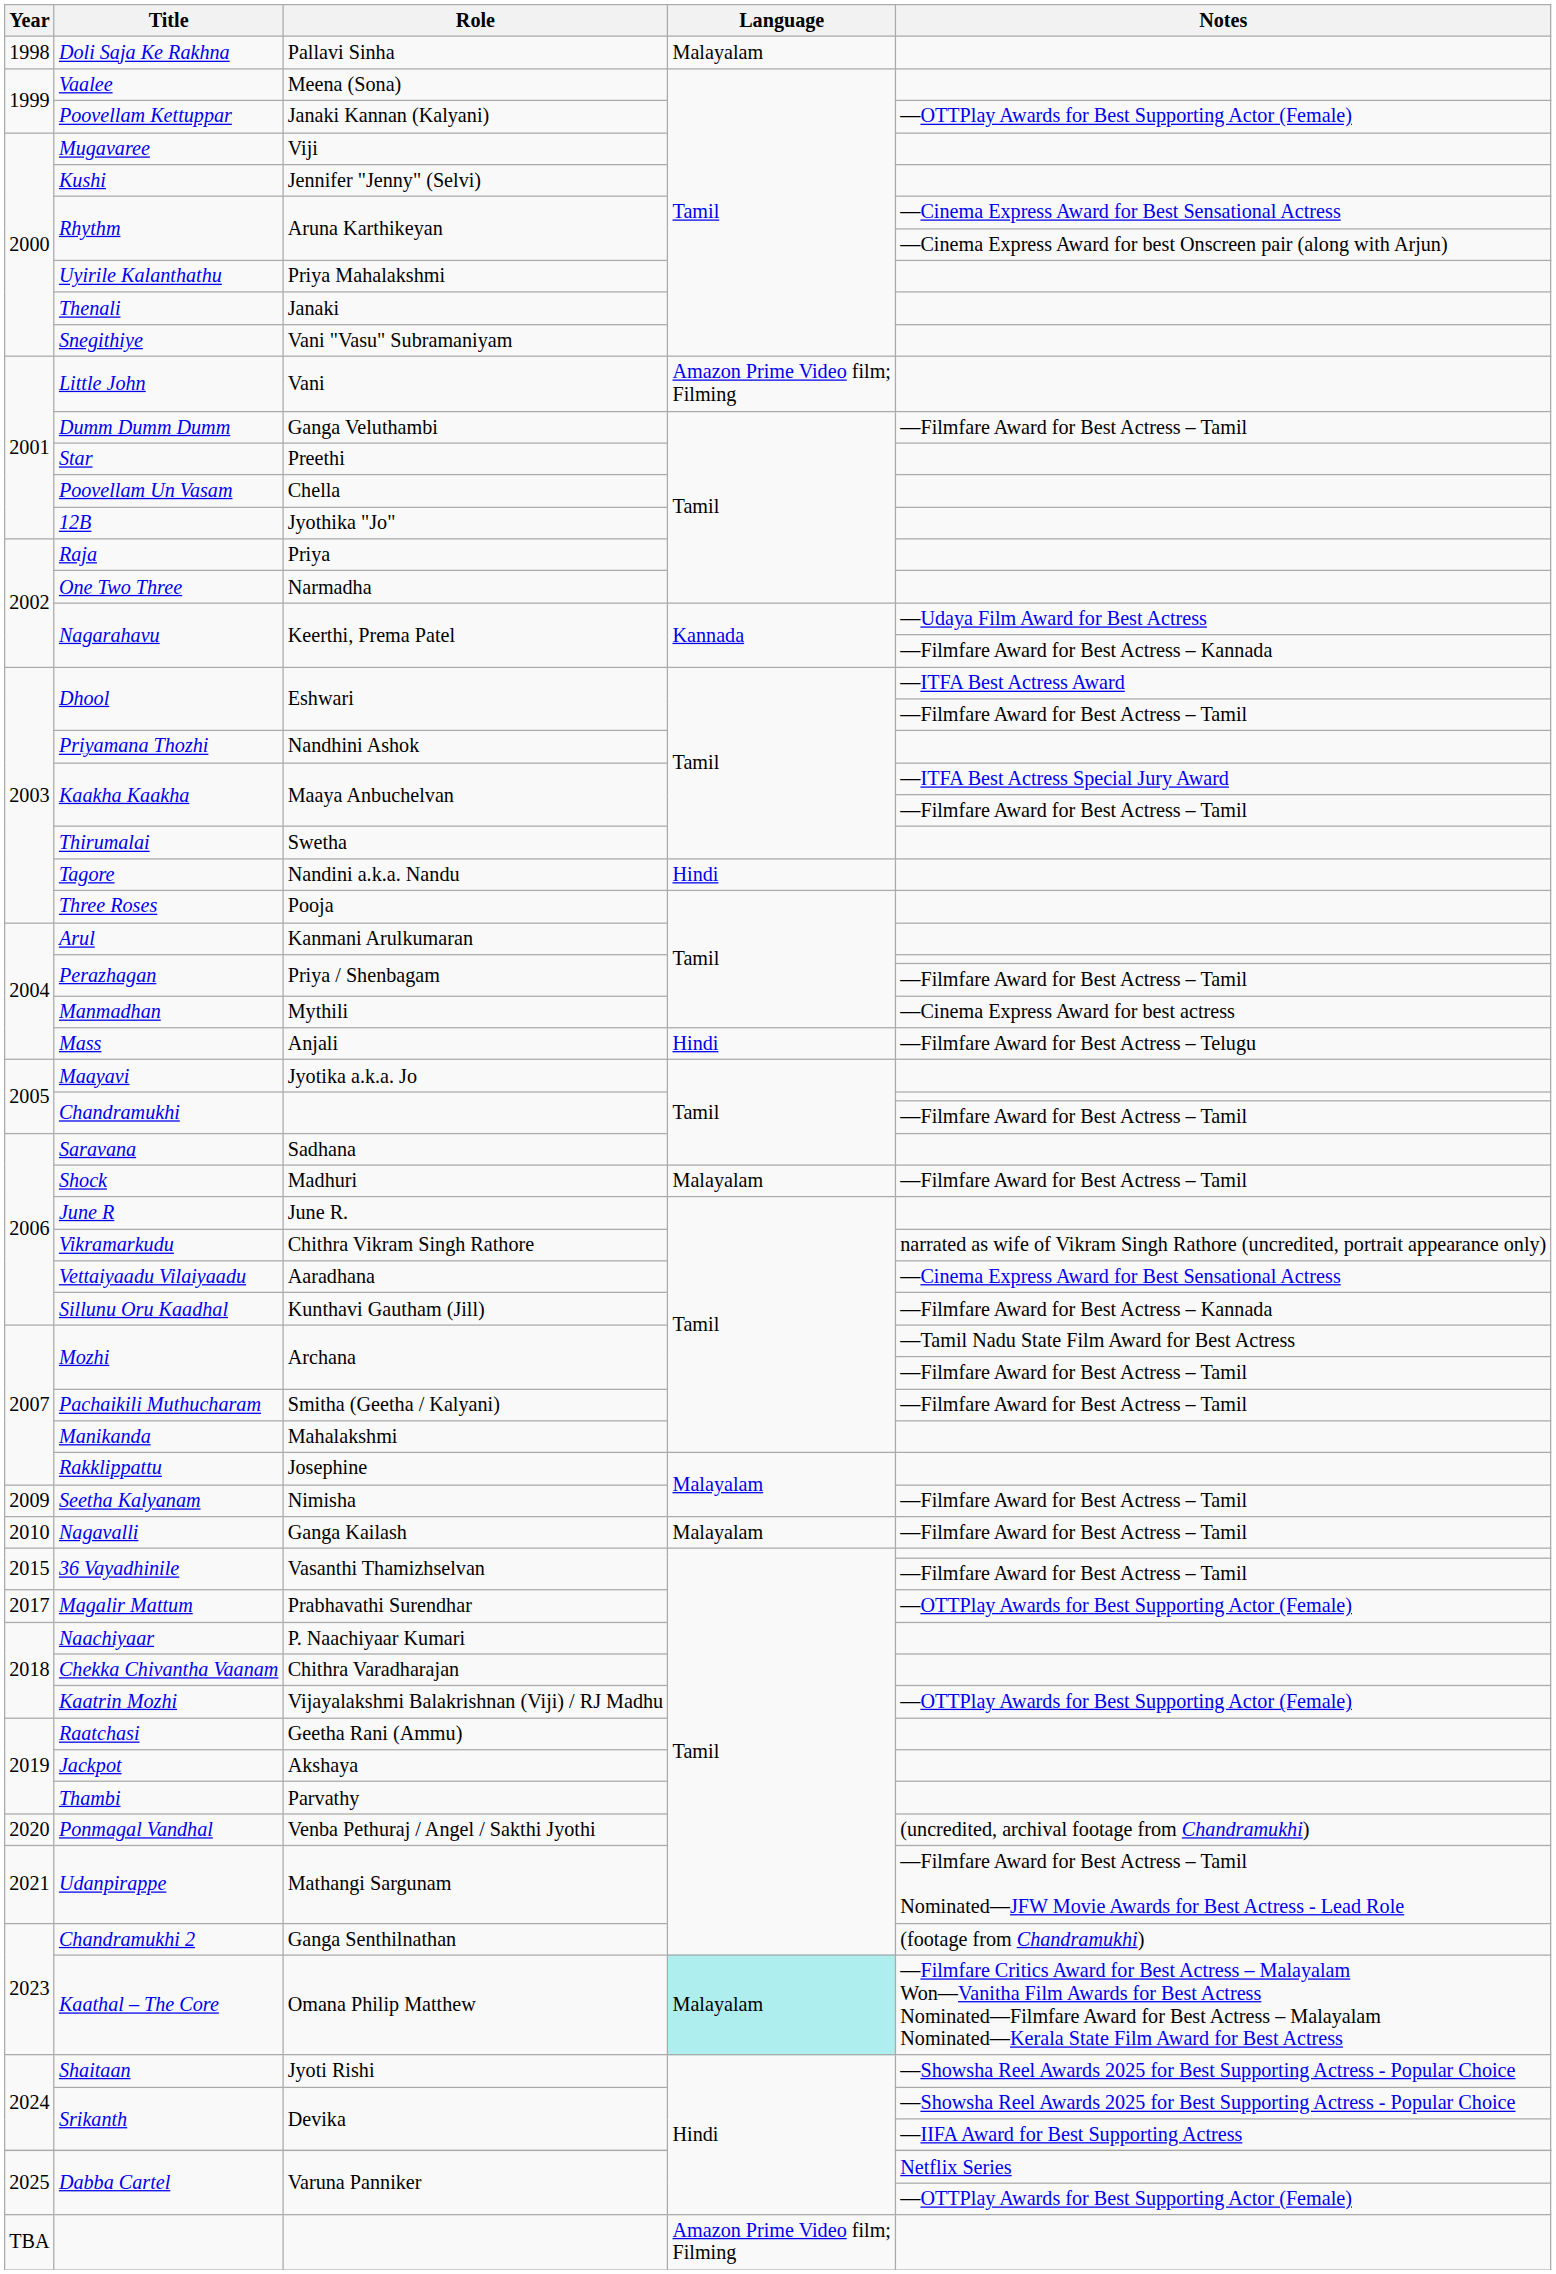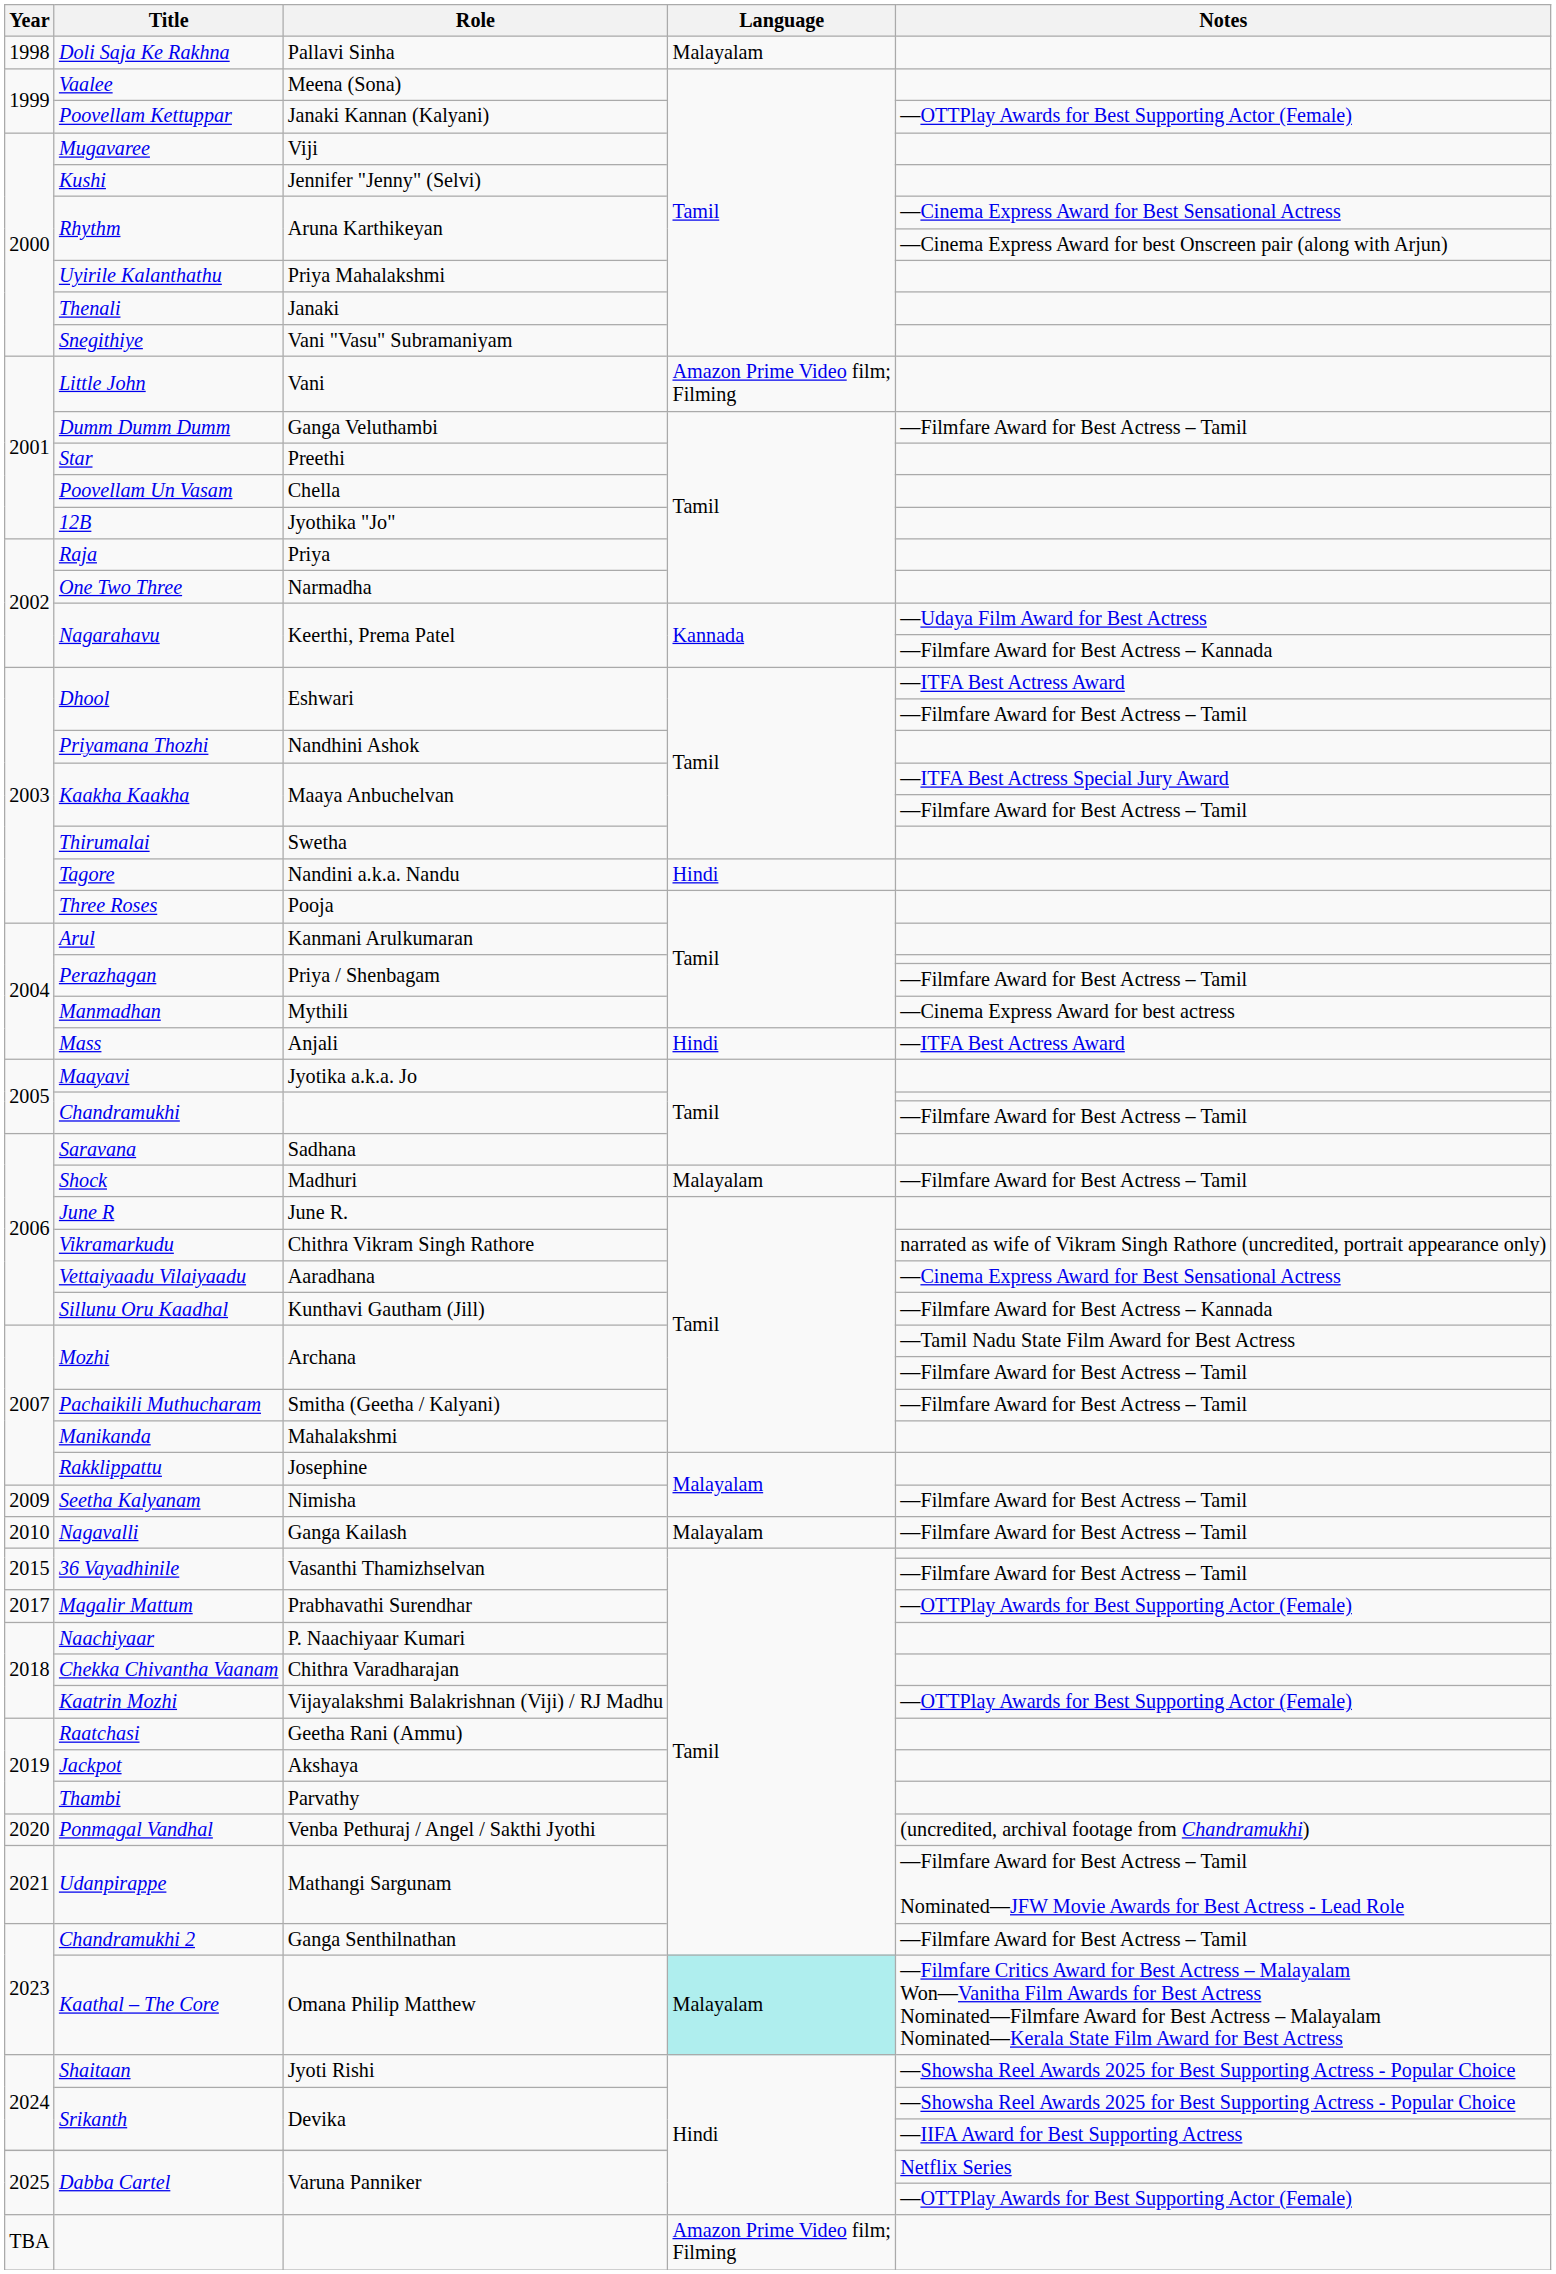 <table class="wikitable sortable">
 <tr>
 <th scope="col">Year</th>
 <th scope="col">Title</th>
 <th scope="col">Role</th>
 <th scope="col">Language</th>
 <th scope="col" class="unsortable">Notes</th>
 </tr>
 <tr>
 <td>1998</td>
 <td><em><a href='#'>Doli Saja Ke Rakhna</a></em></td>
 <td>Pallavi Sinha</td>
 <td>Malayalam</td>
 <td></td>
 </tr>
 <tr>
 <td rowspan="2">1999</td>
 <td><em><a href='#'>Vaalee</a></em></td>
 <td>Meena (Sona)</td>
 <td rowspan="9"><a href='#'>Tamil</a></td>
 <td></td>
 </tr>
 <tr>
 <td><em><a href='#'>Poovellam Kettuppar</a></em></td>
 <td>Janaki Kannan (Kalyani)</td>
 <td>—<a href='#'>OTTPlay Awards for Best Supporting Actor (Female)</a>  </td>
 </tr>
 <tr>
 <td rowspan="7">2000</td>
 <td><em><a href='#'>Mugavaree</a></em></td>
 <td>Viji</td>
 <td></td>
 </tr>
 <tr>
 <td><em><a href='#'>Kushi</a></em></td>
 <td>Jennifer "Jenny" (Selvi)</td>
 <td></td>
 </tr>
 <tr>
 <td rowspan="2"><em><a href='#'>Rhythm</a></em></td>
 <td rowspan="2">Aruna Karthikeyan</td>
 <td>—<a href='#'>Cinema Express Award for Best Sensational Actress</a></td>
 </tr>
 <tr>
 <td>—Cinema Express Award for best Onscreen pair (along with Arjun)</td>
 </tr>
 <tr>
 <td><em><a href='#'>Uyirile Kalanthathu</a></em></td>
 <td>Priya Mahalakshmi</td>
 <td></td>
 </tr>
 <tr>
 <td><em><a href='#'>Thenali</a></em></td>
 <td>Janaki</td>
 <td></td>
 </tr>
 <tr>
 <td><em><a href='#'>Snegithiye</a></em></td>
 <td>Vani "Vasu" Subramaniyam</td>
 <td></td>
 </tr>
 <tr>
 <td rowspan="5">2001</td>
 <td><em><a href='#'>Little John</a></em></td>
 <td>Vani</td>
 <td><a href='#'>Amazon Prime Video</a> film; <br>Filming </td>
 <td></td>
 </tr>
 <tr>
 <td><em><a href='#'>Dumm Dumm Dumm</a></em></td>
 <td>Ganga Veluthambi</td>
 <td rowspan="6">Tamil</td>
 <td>—Filmfare Award for Best Actress – Tamil</td>
 </tr>
 <tr>
 <td><em><a href='#'>Star</a></em></td>
 <td>Preethi</td>
 <td></td>
 </tr>
 <tr>
 <td><em><a href='#'>Poovellam Un Vasam</a></em></td>
 <td>Chella</td>
 <td></td>
 </tr>
 <tr>
 <td><em><a href='#'>12B</a></em></td>
 <td>Jyothika "Jo"</td>
 <td></td>
 </tr>
 <tr>
 <td rowspan="4">2002</td>
 <td><em><a href='#'>Raja</a></em></td>
 <td>Priya</td>
 <td></td>
 </tr>
 <tr>
 <td><em><a href='#'>One Two Three</a></em></td>
 <td>Narmadha</td>
 <td></td>
 </tr>
 <tr>
 <td rowspan="2"><em><a href='#'>Nagarahavu</a></em></td>
 <td rowspan="2">Keerthi, Prema Patel</td>
 <td rowspan="2"><a href='#'>Kannada</a></td>
 <td>—<a href='#'>Udaya Film Award for Best Actress</a></td>
 </tr>
 <tr>
 <td>—Filmfare Award for Best Actress – Kannada</td>
 </tr>
 <tr>
 <td rowspan="8">2003</td>
 <td rowspan="2"><em><a href='#'>Dhool</a></em></td>
 <td rowspan="2">Eshwari</td>
 <td rowspan="6">Tamil</td>
 <td>—<a href='#'>ITFA Best Actress Award</a></td>
 </tr>
 <tr>
 <td>—Filmfare Award for Best Actress – Tamil</td>
 </tr>
 <tr>
 <td><em><a href='#'>Priyamana Thozhi</a></em></td>
 <td>Nandhini Ashok</td>
 <td></td>
 </tr>
 <tr>
 <td rowspan="2"><em><a href='#'>Kaakha Kaakha</a></em></td>
 <td rowspan="2">Maaya Anbuchelvan</td>
 <td>—<a href='#'>ITFA Best Actress Special Jury Award</a></td>
 </tr>
 <tr>
 <td>—Filmfare Award for Best Actress – Tamil</td>
 </tr>
 <tr>
 <td><em><a href='#'>Thirumalai</a></em></td>
 <td>Swetha</td>
 <td></td>
 </tr>
 <tr>
 <td><em><a href='#'>Tagore</a></em></td>
 <td>Nandini a.k.a. Nandu</td>
 <td><a href='#'>Hindi</a></td>
 <td></td>
 </tr>
 <tr>
 <td><em><a href='#'>Three Roses</a></em></td>
 <td>Pooja</td>
 <td rowspan="5">Tamil</td>
 <td></td>
 </tr>
 <tr>
 <td rowspan="5">2004</td>
 <td><em><a href='#'>Arul</a></em></td>
 <td>Kanmani Arulkumaran</td>
 <td></td>
 </tr>
 <tr>
 <td rowspan="2"><em><a href='#'>Perazhagan</a></em></td>
 <td rowspan="2">Priya / Shenbagam</td>
 <td></td>
 </tr>
 <tr>
 <td>—Filmfare Award for Best Actress – Tamil</td>
 </tr>
 <tr>
 <td><em><a href='#'>Manmadhan</a></em></td>
 <td>Mythili</td>
 <td>—Cinema Express Award for best actress</td>
 </tr>
 <tr>
 <td><em><a href='#'>Mass</a></em></td>
 <td>Anjali</td>
 <td><a href='#'>Hindi</a></td>
-<td>—Filmfare Award for Best Actress – Telugu</td>
+<td>—<a href='#'>ITFA Best Actress Award</a></td>
 </tr>
 <tr>
 <td rowspan="3">2005</td>
 <td><em><a href='#'>Maayavi</a></em></td>
 <td>Jyotika a.k.a. Jo</td>
 <td rowspan="4">Tamil</td>
 <td></td>
 </tr>
 <tr>
 <td rowspan="2"><em><a href='#'>Chandramukhi</a></em></td>
 <td rowspan="2"></td>
 <td></td>
 </tr>
 <tr>
 <td>—Filmfare Award for Best Actress – Tamil</td>
 </tr>
 <tr>
 <td rowspan="6">2006</td>
 <td><em><a href='#'>Saravana</a></em></td>
 <td>Sadhana</td>
 <td></td>
 </tr>
 <tr>
 <td><em><a href='#'>Shock</a></em></td>
 <td>Madhuri</td>
 <td>Malayalam</td>
 <td>—Filmfare Award for Best Actress – Tamil</td>
 </tr>
 <tr>
 <td><em><a href='#'>June R</a></em></td>
 <td>June R.</td>
 <td rowspan="8">Tamil</td>
 <td></td>
 </tr>
 <tr>
 <td><em><a href='#'>Vikramarkudu</a></em></td>
 <td>Chithra Vikram Singh Rathore</td>
 <td>narrated as wife of Vikram Singh Rathore (uncredited, portrait appearance only)</td>
 </tr>
 <tr>
 <td><em><a href='#'>Vettaiyaadu Vilaiyaadu</a></em></td>
 <td>Aaradhana</td>
 <td>—<a href='#'>Cinema Express Award for Best Sensational Actress</a></td>
 </tr>
 <tr>
 <td><em><a href='#'>Sillunu Oru Kaadhal</a></em></td>
 <td>Kunthavi Gautham (Jill)</td>
 <td>—Filmfare Award for Best Actress – Kannada</td>
 </tr>
 <tr>
 <td rowspan="5">2007</td>
 <td rowspan="2"><em><a href='#'>Mozhi</a></em></td>
 <td rowspan="2">Archana</td>
 <td>—Tamil Nadu State Film Award for Best Actress</td>
 </tr>
 <tr>
 <td>—Filmfare Award for Best Actress – Tamil</td>
 </tr>
 <tr>
 <td><em><a href='#'>Pachaikili Muthucharam</a></em></td>
 <td>Smitha (Geetha / Kalyani)</td>
 <td>—Filmfare Award for Best Actress – Tamil</td>
 </tr>
 <tr>
 <td><em><a href='#'>Manikanda</a></em></td>
 <td>Mahalakshmi</td>
 <td></td>
 </tr>
 <tr>
 <td><em><a href='#'>Rakklippattu</a></em></td>
 <td>Josephine</td>
 <td rowspan="2"><a href='#'>Malayalam</a></td>
 <td></td>
 </tr>
 <tr>
 <td>2009</td>
 <td><em><a href='#'>Seetha Kalyanam</a></em></td>
 <td>Nimisha</td>
 <td>—Filmfare Award for Best Actress – Tamil</td>
 </tr>
 <tr>
 <td>2010</td>
 <td><em><a href='#'>Nagavalli</a></em></td>
 <td>Ganga Kailash</td>
 <td>Malayalam</td>
 <td>—Filmfare Award for Best Actress – Tamil</td>
 </tr>
 <tr>
 <td rowspan="2">2015</td>
 <td rowspan="2"><em><a href='#'>36 Vayadhinile</a></em></td>
 <td rowspan="2">Vasanthi Thamizhselvan</td>
 <td rowspan="12">Tamil</td>
 <td></td>
 </tr>
 <tr>
 <td>—Filmfare Award for Best Actress – Tamil</td>
 </tr>
 <tr>
 <td>2017</td>
 <td><em><a href='#'>Magalir Mattum</a></em></td>
 <td>Prabhavathi Surendhar</td>
 <td>—<a href='#'>OTTPlay Awards for Best Supporting Actor (Female)</a>  </td>
 </tr>
 <tr>
 <td rowspan="3">2018</td>
 <td><em><a href='#'>Naachiyaar</a></em></td>
 <td>P. Naachiyaar Kumari</td>
 <td></td>
 </tr>
 <tr>
 <td><em><a href='#'>Chekka Chivantha Vaanam</a></em></td>
 <td>Chithra Varadharajan</td>
 <td></td>
 </tr>
 <tr>
 <td><em><a href='#'>Kaatrin Mozhi</a></em></td>
 <td>Vijayalakshmi Balakrishnan (Viji) / RJ Madhu</td>
 <td>—<a href='#'>OTTPlay Awards for Best Supporting Actor (Female)</a>  </td>
 </tr>
 <tr>
 <td rowspan="3">2019</td>
 <td><em><a href='#'>Raatchasi</a></em></td>
 <td>Geetha Rani (Ammu)</td>
 <td></td>
 </tr>
 <tr>
 <td><em><a href='#'>Jackpot</a></em></td>
 <td>Akshaya</td>
 <td></td>
 </tr>
 <tr>
 <td><em><a href='#'>Thambi</a></em></td>
 <td>Parvathy</td>
 <td></td>
 </tr>
 <tr>
 <td>2020</td>
 <td><em><a href='#'>Ponmagal Vandhal</a></em></td>
 <td>Venba Pethuraj / Angel / Sakthi Jyothi</td>
 <td>(uncredited, archival footage from <em><a href='#'>Chandramukhi</a></em>)</td>
 </tr>
 <tr>
 <td>2021</td>
 <td><em><a href='#'>Udanpirappe</a></em></td>
 <td>Mathangi Sargunam</td>
 <td>—Filmfare Award for Best Actress – Tamil <br><br>Nominated—<a href='#'>JFW Movie Awards for Best Actress - Lead Role</a></td>
 </tr>
 <tr>
 <td rowspan=2>2023</td>
 <td><em><a href='#'>Chandramukhi 2</a></em></td>
 <td>Ganga Senthilnathan</td>
-<td>(footage from <em><a href='#'>Chandramukhi</a></em>)</td>
+<td>—Filmfare Award for Best Actress – Tamil</td>
 </tr>
 <tr>
 <td><em><a href='#'>Kaathal – The Core</a></em></td>
 <td>Omana Philip Matthew</td>
 <td style="background: paleturquoise;">Malayalam</td>
 <td>—<a href='#'>Filmfare Critics Award for Best Actress – Malayalam</a><br> Won—<a href='#'>Vanitha Film Awards for Best Actress</a><br> Nominated—Filmfare Award for Best Actress – Malayalam<br> Nominated—<a href='#'>Kerala State Film Award for Best Actress</a></td>
 </tr>
 <tr>
 <td rowspan="3">2024</td>
 <td><em><a href='#'>Shaitaan</a></em></td>
 <td>Jyoti Rishi</td>
 <td rowspan="6">Hindi</td>
 <td>—<a href='#'>Showsha Reel Awards 2025 for Best Supporting Actress - Popular Choice</a></td>
 </tr>
 <tr>
 <td rowspan="2"><em><a href='#'>Srikanth</a></em></td>
 <td rowspan="2">Devika</td>
 <td>—<a href='#'>Showsha Reel Awards 2025 for Best Supporting Actress - Popular Choice</a></td>
 </tr>
 <tr>
 <td>—<a href='#'>IIFA Award for Best Supporting Actress</a></td>
 </tr>
 <tr>
 </tr>
 <tr>
 <td rowspan="2">2025</td>
 <td rowspan="2"><em><a href='#'>Dabba Cartel</a></em></td>
 <td rowspan="2">Varuna Panniker</td>
 <td><a href='#'> Netflix Series</a></td>
 </tr>
 <tr>
 <td>—<a href='#'>OTTPlay Awards for Best Supporting Actor (Female)</a>  </td>
 </tr>
 <tr>
 <td>TBA</td>
 <td></td>
 <td></td>
 <td><a href='#'>Amazon Prime Video</a> film; <br>Filming </td>
 </tr>
 </table>
